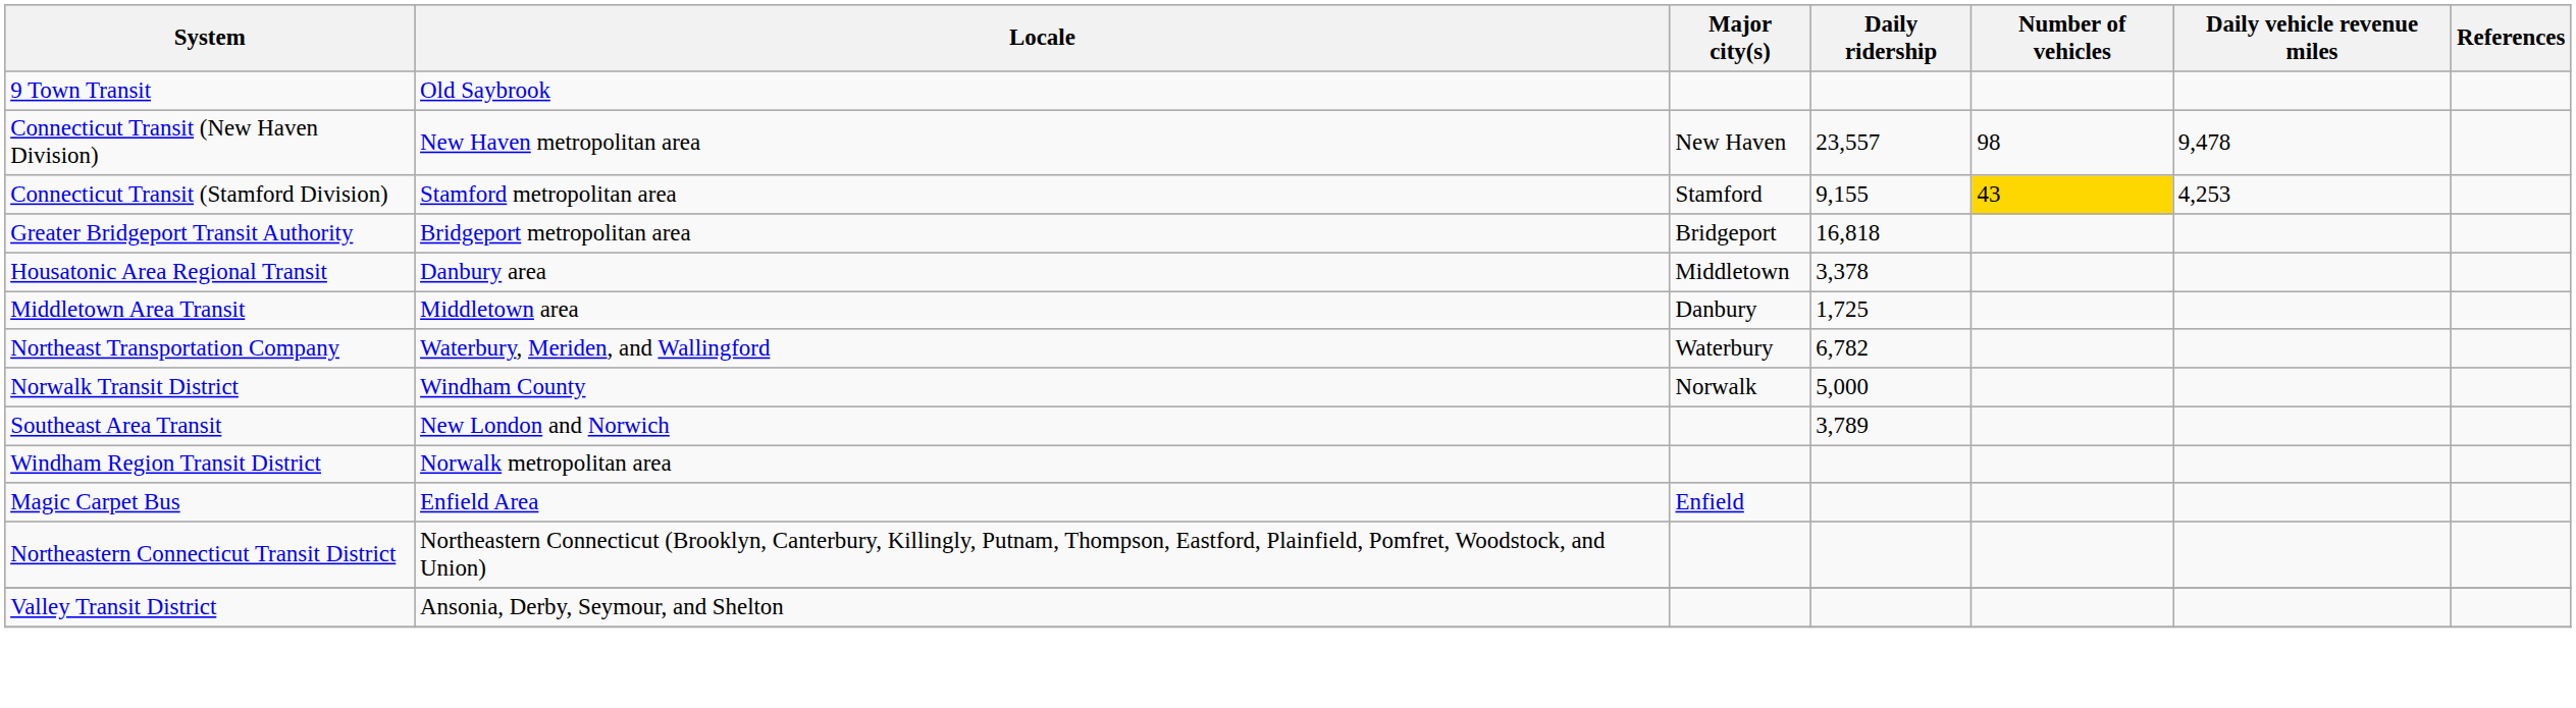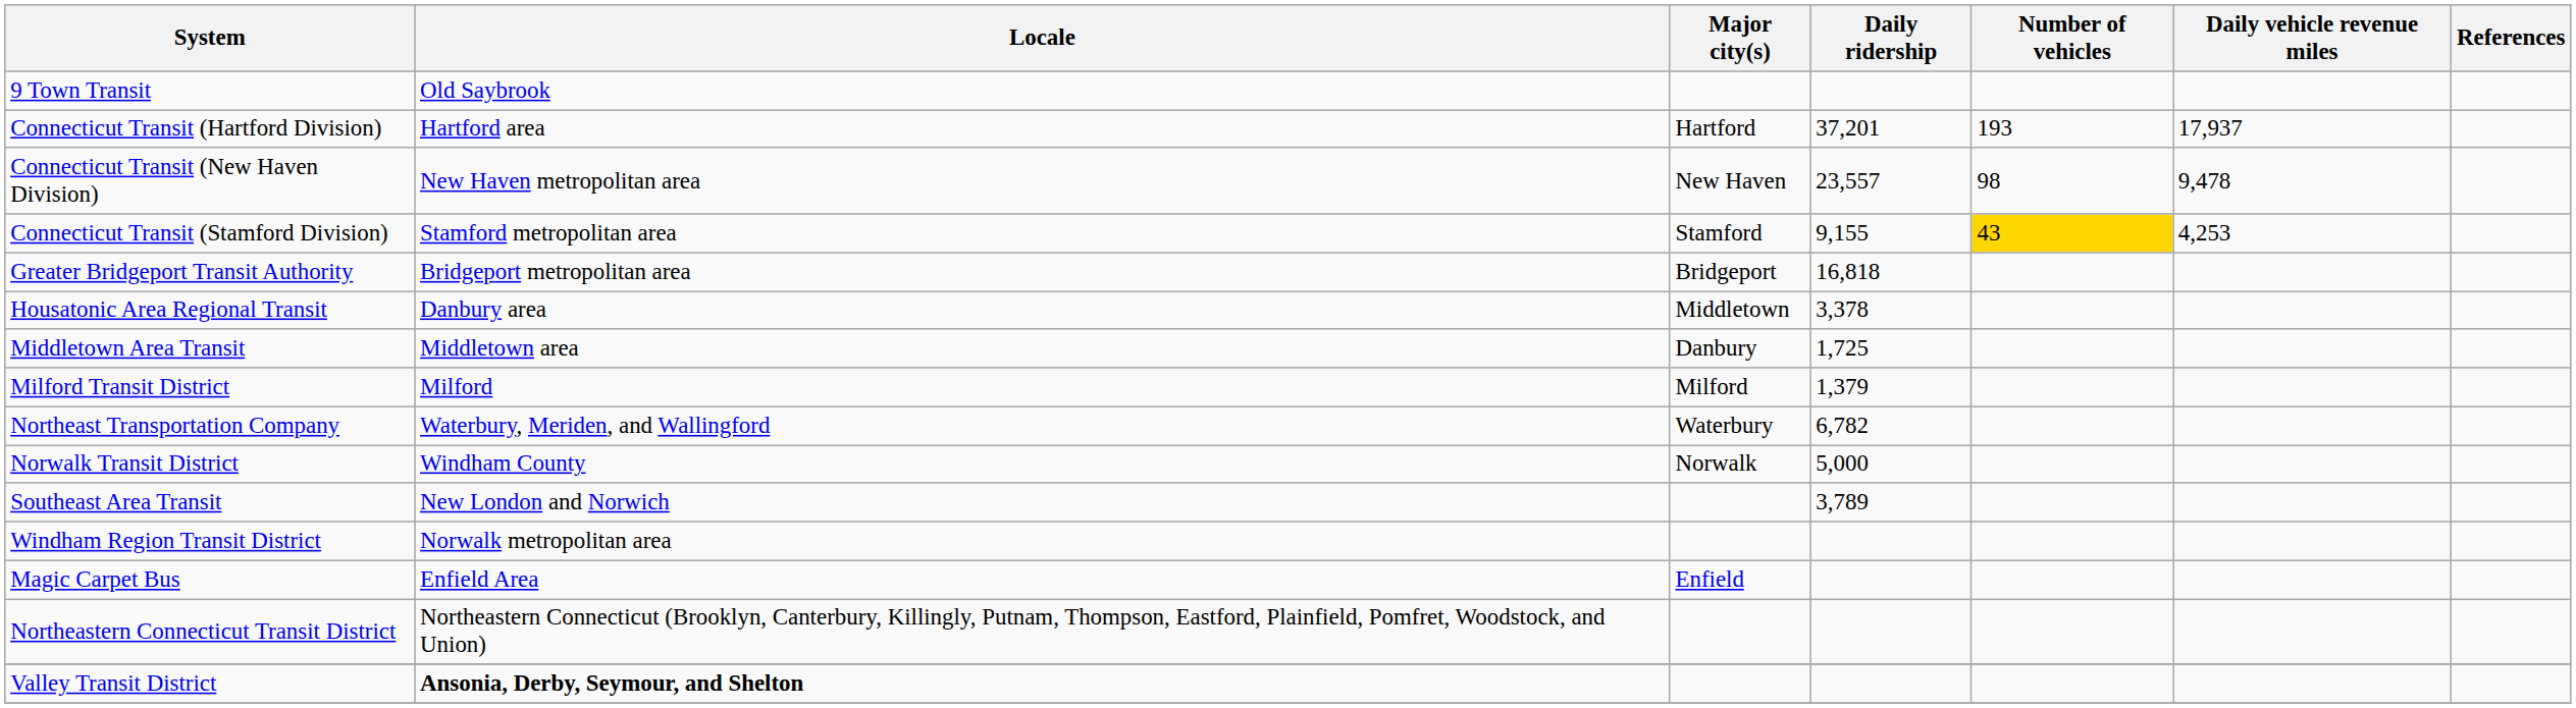 <table class="wikitable sortable" style="font-size: 90%; width: 100%">
 <tr>
 <th>System</th>
 <th>Locale</th>
 <th>Major city(s)</th>
 <th>Daily ridership</th>
 <th>Number of vehicles</th>
 <th>Daily vehicle revenue miles</th>
 <th>References</th>
 </tr>
 <tr>
 <td><a href='#'>9 Town Transit</a></td>
 <td><a href='#'>Old Saybrook</a></td>
 <td></td>
 <td></td>
 <td></td>
 <td></td>
+<td></td>
+</tr>
+<tr>
+<td><a href='#'>Connecticut Transit</a> (Hartford Division)</td>
+<td><a href='#'>Hartford</a> area</td>
+<td>Hartford</td>
+<td>37,201</td>
+<td>193</td>
+<td>17,937</td>
 <td></td>
 </tr>
 <tr>
 <td><a href='#'>Connecticut Transit</a> (New Haven Division)</td>
 <td><a href='#'>New Haven</a> metropolitan area</td>
 <td>New Haven</td>
 <td>23,557</td>
 <td>98</td>
 <td>9,478</td>
 <td></td>
 </tr>
 <tr>
 <td><a href='#'>Connecticut Transit</a> (Stamford Division)</td>
 <td><a href='#'>Stamford</a> metropolitan area</td>
 <td>Stamford</td>
 <td>9,155</td>
 <td style="background: gold;">43</td>
 <td>4,253</td>
 <td></td>
 </tr>
 <tr>
 <td><a href='#'>Greater Bridgeport Transit Authority</a></td>
 <td><a href='#'>Bridgeport</a> metropolitan area</td>
 <td>Bridgeport</td>
 <td>16,818</td>
 <td></td>
 <td></td>
 <td></td>
 </tr>
 <tr>
 <td><a href='#'>Housatonic Area Regional Transit</a></td>
 <td><a href='#'>Danbury</a> area</td>
 <td>Middletown</td>
 <td>3,378</td>
 <td></td>
 <td></td>
 <td></td>
 </tr>
 <tr>
 <td><a href='#'>Middletown Area Transit</a></td>
 <td><a href='#'>Middletown</a> area</td>
 <td>Danbury</td>
 <td>1,725</td>
+<td></td>
+<td></td>
+<td></td>
+</tr>
+<tr>
+<td><a href='#'>Milford Transit District</a></td>
+<td><a href='#'>Milford</a></td>
+<td>Milford</td>
+<td>1,379</td>
 <td></td>
 <td></td>
 <td></td>
 </tr>
 <tr>
 <td><a href='#'>Northeast Transportation Company</a></td>
 <td><a href='#'>Waterbury</a>, <a href='#'>Meriden</a>, and <a href='#'>Wallingford</a></td>
 <td>Waterbury</td>
 <td>6,782</td>
 <td></td>
 <td></td>
 <td></td>
 </tr>
 <tr>
 <td><a href='#'>Norwalk Transit District</a></td>
 <td><a href='#'>Windham County</a></td>
 <td>Norwalk</td>
 <td>5,000</td>
 <td></td>
 <td></td>
 <td></td>
 </tr>
 <tr>
 <td><a href='#'>Southeast Area Transit</a></td>
 <td><a href='#'>New London</a> and <a href='#'>Norwich</a></td>
 <td></td>
 <td>3,789</td>
 <td></td>
 <td></td>
 <td></td>
 </tr>
 <tr>
 <td><a href='#'>Windham Region Transit District</a></td>
 <td><a href='#'>Norwalk</a> metropolitan area</td>
 <td></td>
 <td></td>
 <td></td>
 <td></td>
 <td></td>
 </tr>
 <tr>
 <td><a href='#'>Magic Carpet Bus</a></td>
 <td><a href='#'>Enfield Area</a></td>
 <td><a href='#'>Enfield</a></td>
 <td></td>
 <td></td>
 <td></td>
 <td></td>
 </tr>
 <tr>
 <td><a href='#'>Northeastern Connecticut Transit District</a></td>
 <td>Northeastern Connecticut (Brooklyn, Canterbury, Killingly, Putnam, Thompson, Eastford, Plainfield, Pomfret, Woodstock, and Union)</td>
 <td></td>
 <td></td>
 <td></td>
 <td></td>
 <td></td>
 </tr>
 <tr>
 </tr>
 <tr>
 <td><a href='#'>Valley Transit District</a></td>
-<td>Ansonia, Derby, Seymour, and Shelton</td>
+<td><strong>Ansonia, Derby, Seymour, and Shelton</strong></td>
 <td></td>
 <td></td>
 <td></td>
 <td></td>
 <td></td>
 </tr>
 <tr>
 </tr>
 </table>
